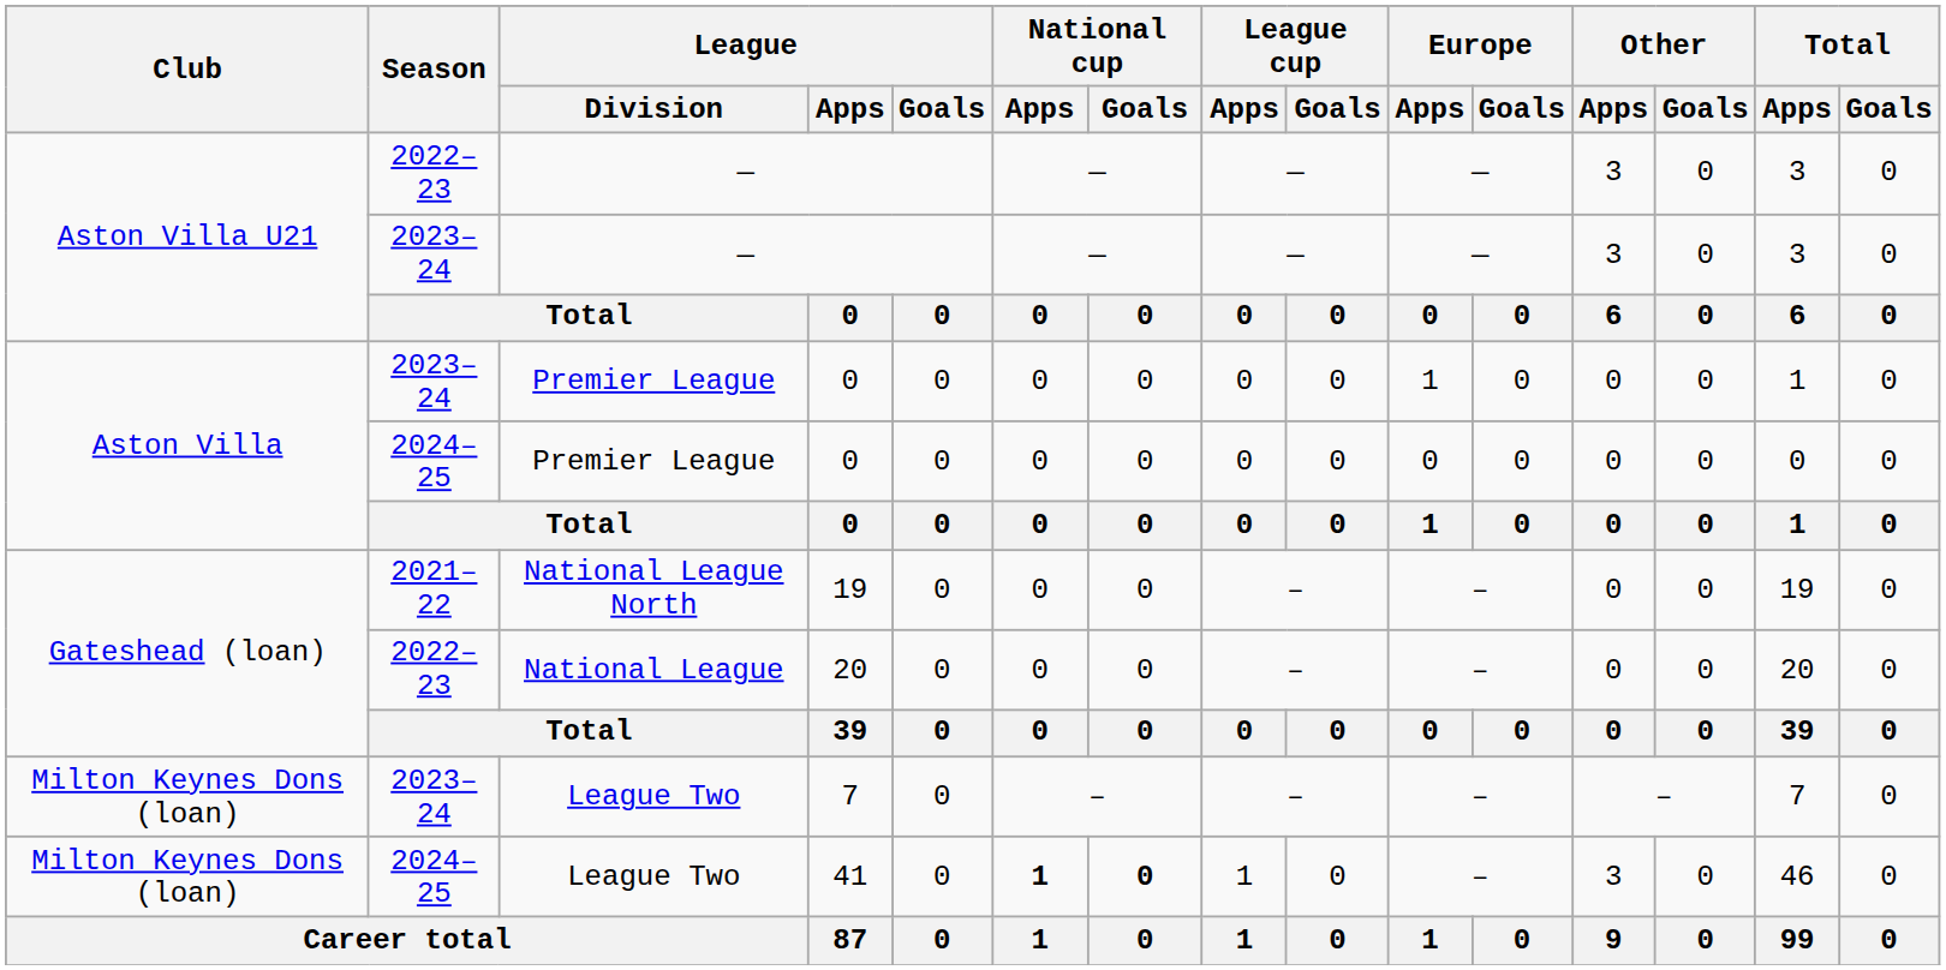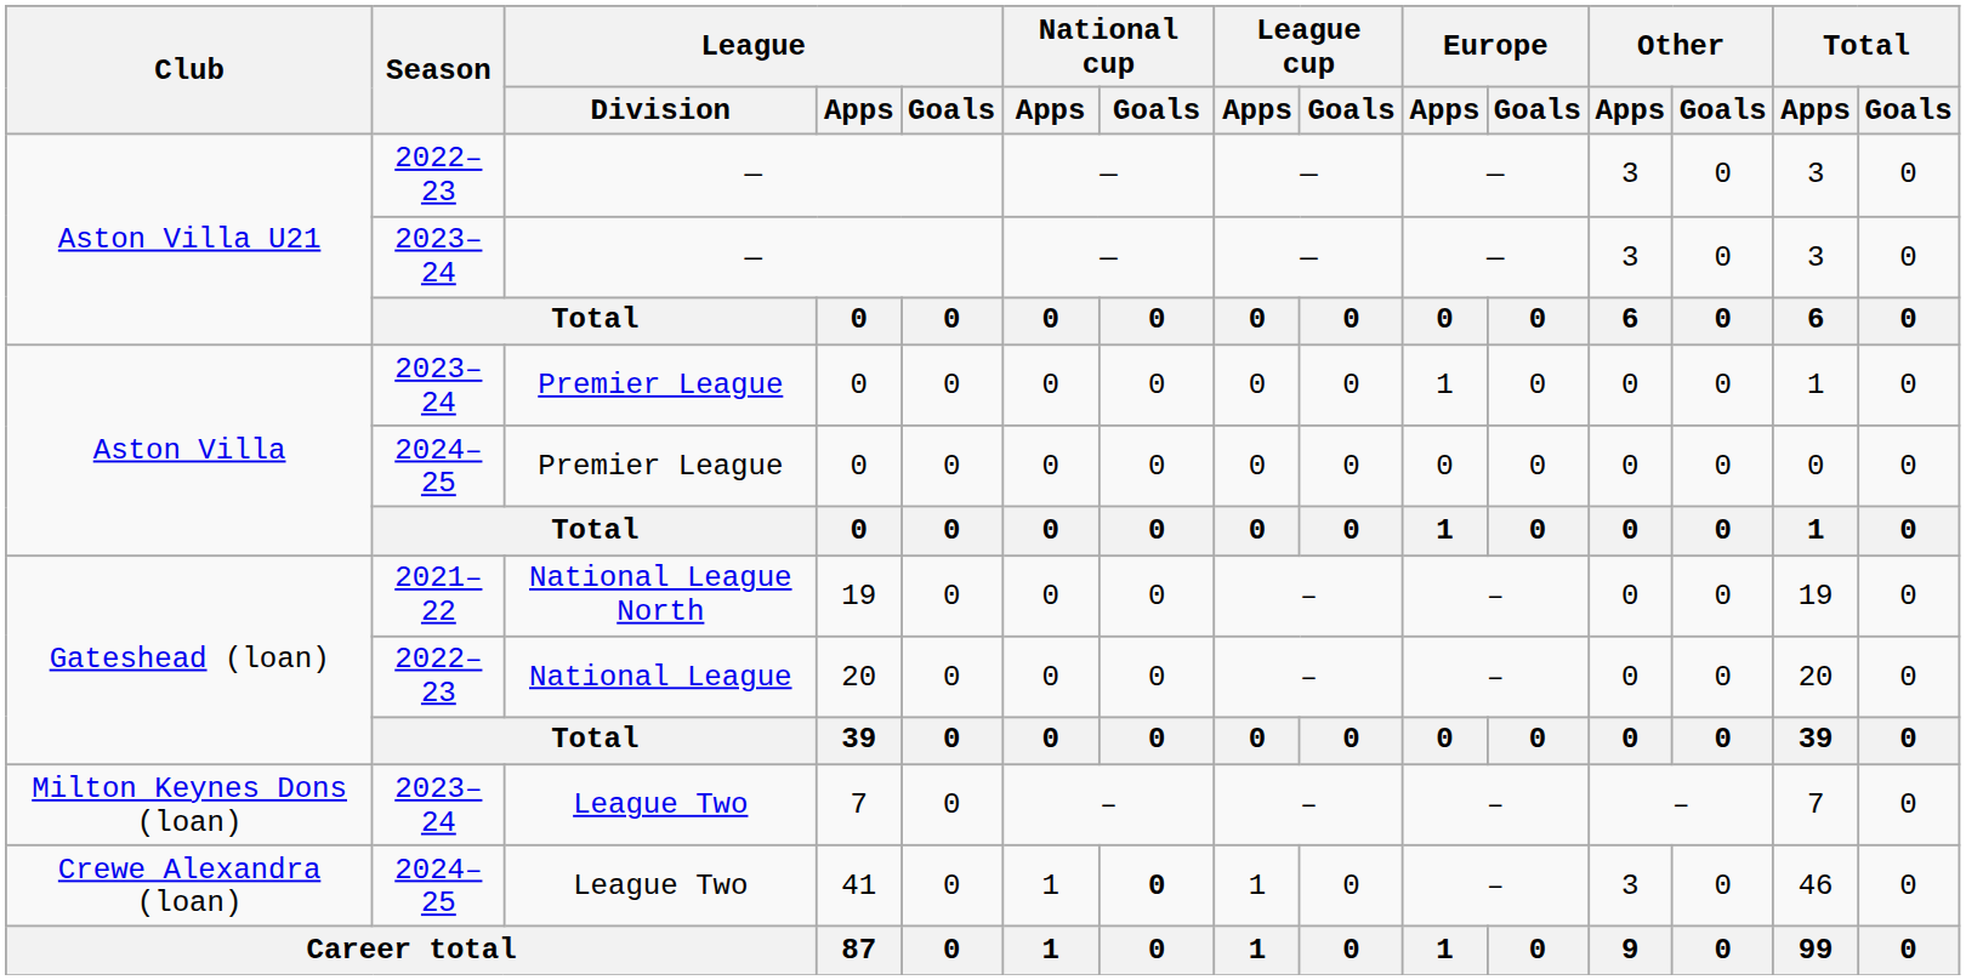 <table class=wikitable style=text-align:center>
 <tr>
 <th rowspan="2">Club</th>
 <th rowspan="2">Season</th>
 <th colspan="3">League</th>
 <th colspan="2">National cup</th>
 <th colspan="2">League cup</th>
 <th colspan="2">Europe</th>
 <th colspan="2">Other</th>
 <th colspan="2">Total</th>
 </tr>
 <tr>
 <th>Division</th>
 <th>Apps</th>
 <th>Goals</th>
 <th>Apps</th>
 <th>Goals</th>
 <th>Apps</th>
 <th>Goals</th>
 <th>Apps</th>
 <th>Goals</th>
 <th>Apps</th>
 <th>Goals</th>
 <th>Apps</th>
 <th>Goals</th>
 </tr>
 <tr>
 <td rowspan="3"><a href='#'>Aston Villa U21</a></td>
 <td><a href='#'>2022–23</a></td>
 <td colspan="3">—</td>
 <td colspan="2">—</td>
 <td colspan="2">—</td>
 <td colspan="2">—</td>
 <td>3</td>
 <td>0</td>
 <td>3</td>
 <td>0</td>
 </tr>
 <tr>
 <td><a href='#'>2023–24</a></td>
 <td colspan="3">—</td>
 <td colspan="2">—</td>
 <td colspan="2">—</td>
 <td colspan="2">—</td>
 <td>3</td>
 <td>0</td>
 <td>3</td>
 <td>0</td>
 </tr>
 <tr>
 <th colspan="2">Total</th>
 <th>0</th>
 <th>0</th>
 <th>0</th>
 <th>0</th>
 <th>0</th>
 <th>0</th>
 <th>0</th>
 <th>0</th>
 <th>6</th>
 <th>0</th>
 <th>6</th>
 <th>0</th>
 </tr>
 <tr>
 <td rowspan="3"><a href='#'>Aston Villa</a></td>
 <td><a href='#'>2023–24</a></td>
 <td><a href='#'>Premier League</a></td>
 <td>0</td>
 <td>0</td>
 <td>0</td>
 <td>0</td>
 <td>0</td>
 <td>0</td>
 <td>1</td>
 <td>0</td>
 <td>0</td>
 <td>0</td>
 <td>1</td>
 <td>0</td>
 </tr>
 <tr>
 <td><a href='#'>2024–25</a></td>
 <td>Premier League</td>
 <td>0</td>
 <td>0</td>
 <td>0</td>
 <td>0</td>
 <td>0</td>
 <td>0</td>
 <td>0</td>
 <td>0</td>
 <td>0</td>
 <td>0</td>
 <td>0</td>
 <td>0</td>
 </tr>
 <tr>
 <th colspan="2">Total</th>
 <th>0</th>
 <th>0</th>
 <th>0</th>
 <th>0</th>
 <th>0</th>
 <th>0</th>
 <th>1</th>
 <th>0</th>
 <th>0</th>
 <th>0</th>
 <th>1</th>
 <th>0</th>
 </tr>
 <tr>
 <td rowspan="3"><a href='#'>Gateshead</a> (loan)</td>
 <td><a href='#'>2021–22</a></td>
 <td><a href='#'>National League North</a></td>
 <td>19</td>
 <td>0</td>
 <td>0</td>
 <td>0</td>
 <td colspan="2">–</td>
 <td colspan="2">–</td>
 <td>0</td>
 <td>0</td>
 <td>19</td>
 <td>0</td>
 </tr>
 <tr>
 <td><a href='#'>2022–23</a></td>
 <td><a href='#'>National League</a></td>
 <td>20</td>
 <td>0</td>
 <td>0</td>
 <td>0</td>
 <td colspan="2">–</td>
 <td colspan="2">–</td>
 <td>0</td>
 <td>0</td>
 <td>20</td>
 <td>0</td>
 </tr>
 <tr>
 <th colspan="2">Total</th>
 <th>39</th>
 <th>0</th>
 <th>0</th>
 <th>0</th>
 <th>0</th>
 <th>0</th>
 <th>0</th>
 <th>0</th>
 <th>0</th>
 <th>0</th>
 <th>39</th>
 <th>0</th>
 </tr>
 <tr>
 <td><a href='#'>Milton Keynes Dons</a> (loan)</td>
 <td><a href='#'>2023–24</a></td>
 <td><a href='#'>League Two</a></td>
 <td>7</td>
 <td>0</td>
 <td colspan="2">–</td>
 <td colspan="2">–</td>
 <td colspan="2">–</td>
 <td colspan="2">–</td>
 <td>7</td>
 <td>0</td>
 </tr>
 <tr>
-<td><a href='#'>Milton Keynes Dons</a> (loan)</td>
+<td><a href='#'>Crewe Alexandra</a> (loan)</td>
 <td><a href='#'>2024–25</a></td>
 <td>League Two</td>
 <td>41</td>
 <td>0</td>
-<td><strong>1</strong></td>
+<td>1</td>
 <td><strong>0</strong></td>
 <td>1</td>
 <td>0</td>
 <td colspan="2">–</td>
 <td>3</td>
 <td>0</td>
 <td>46</td>
 <td>0</td>
 </tr>
 <tr>
 <th colspan="3">Career total</th>
 <th>87</th>
 <th>0</th>
 <th>1</th>
 <th>0</th>
 <th>1</th>
 <th>0</th>
 <th>1</th>
 <th>0</th>
 <th>9</th>
 <th>0</th>
 <th>99</th>
 <th>0</th>
 </tr>
 </table>
